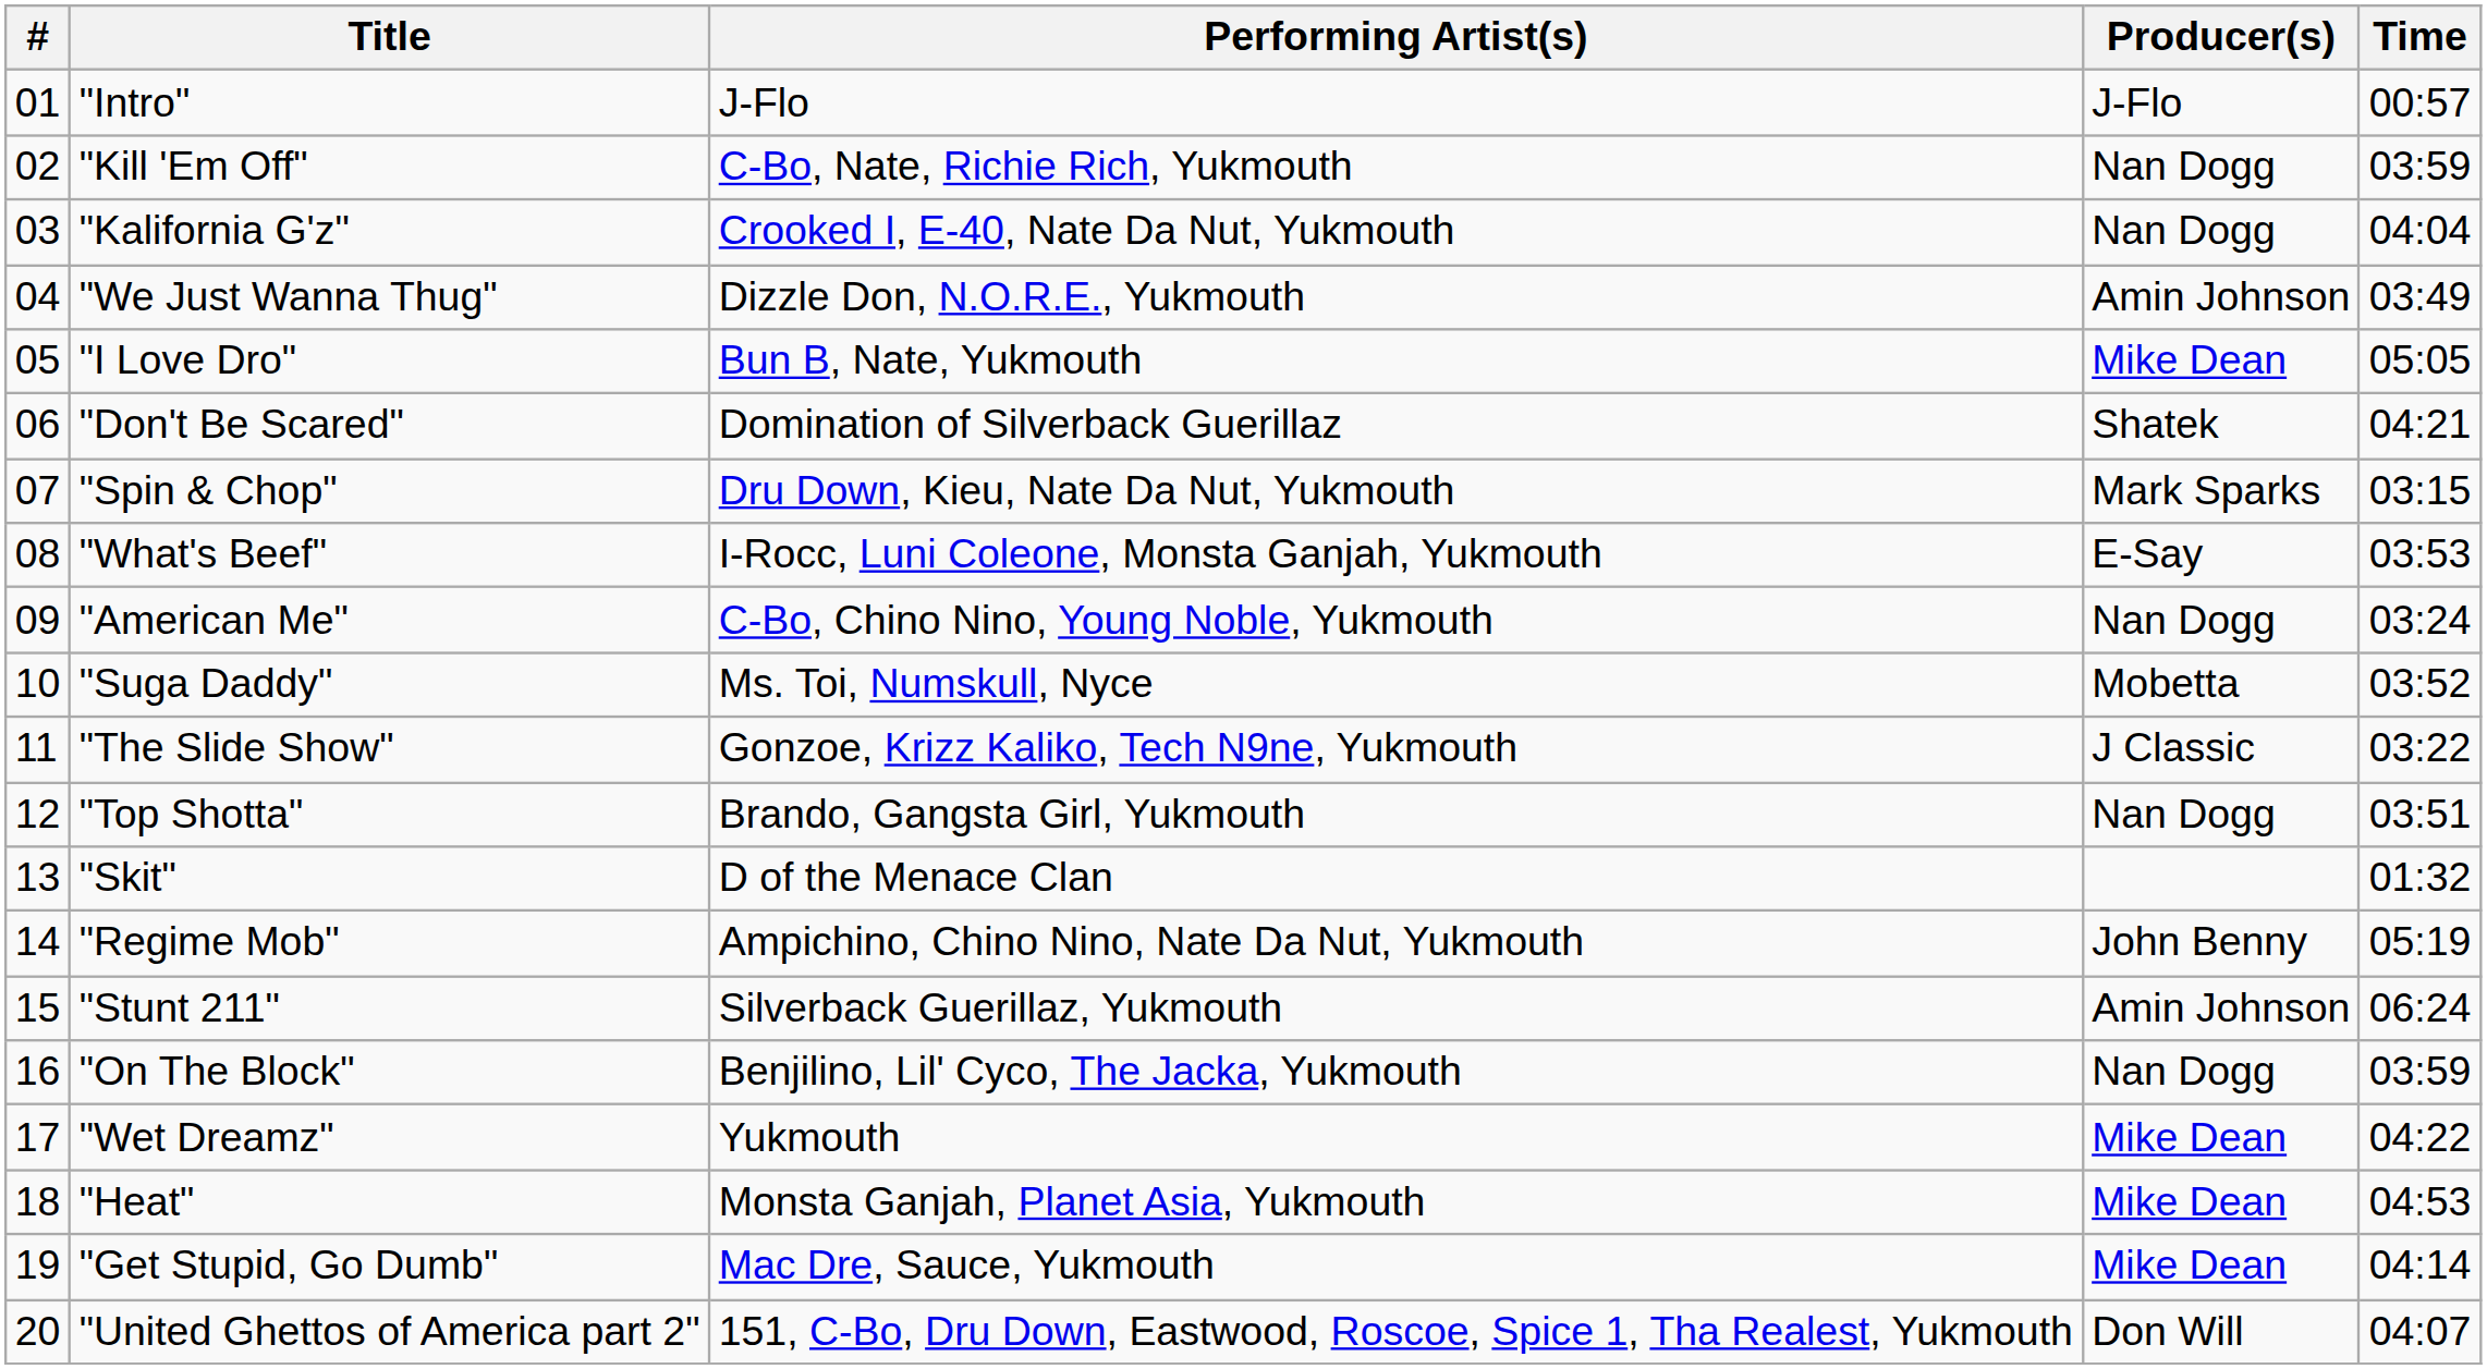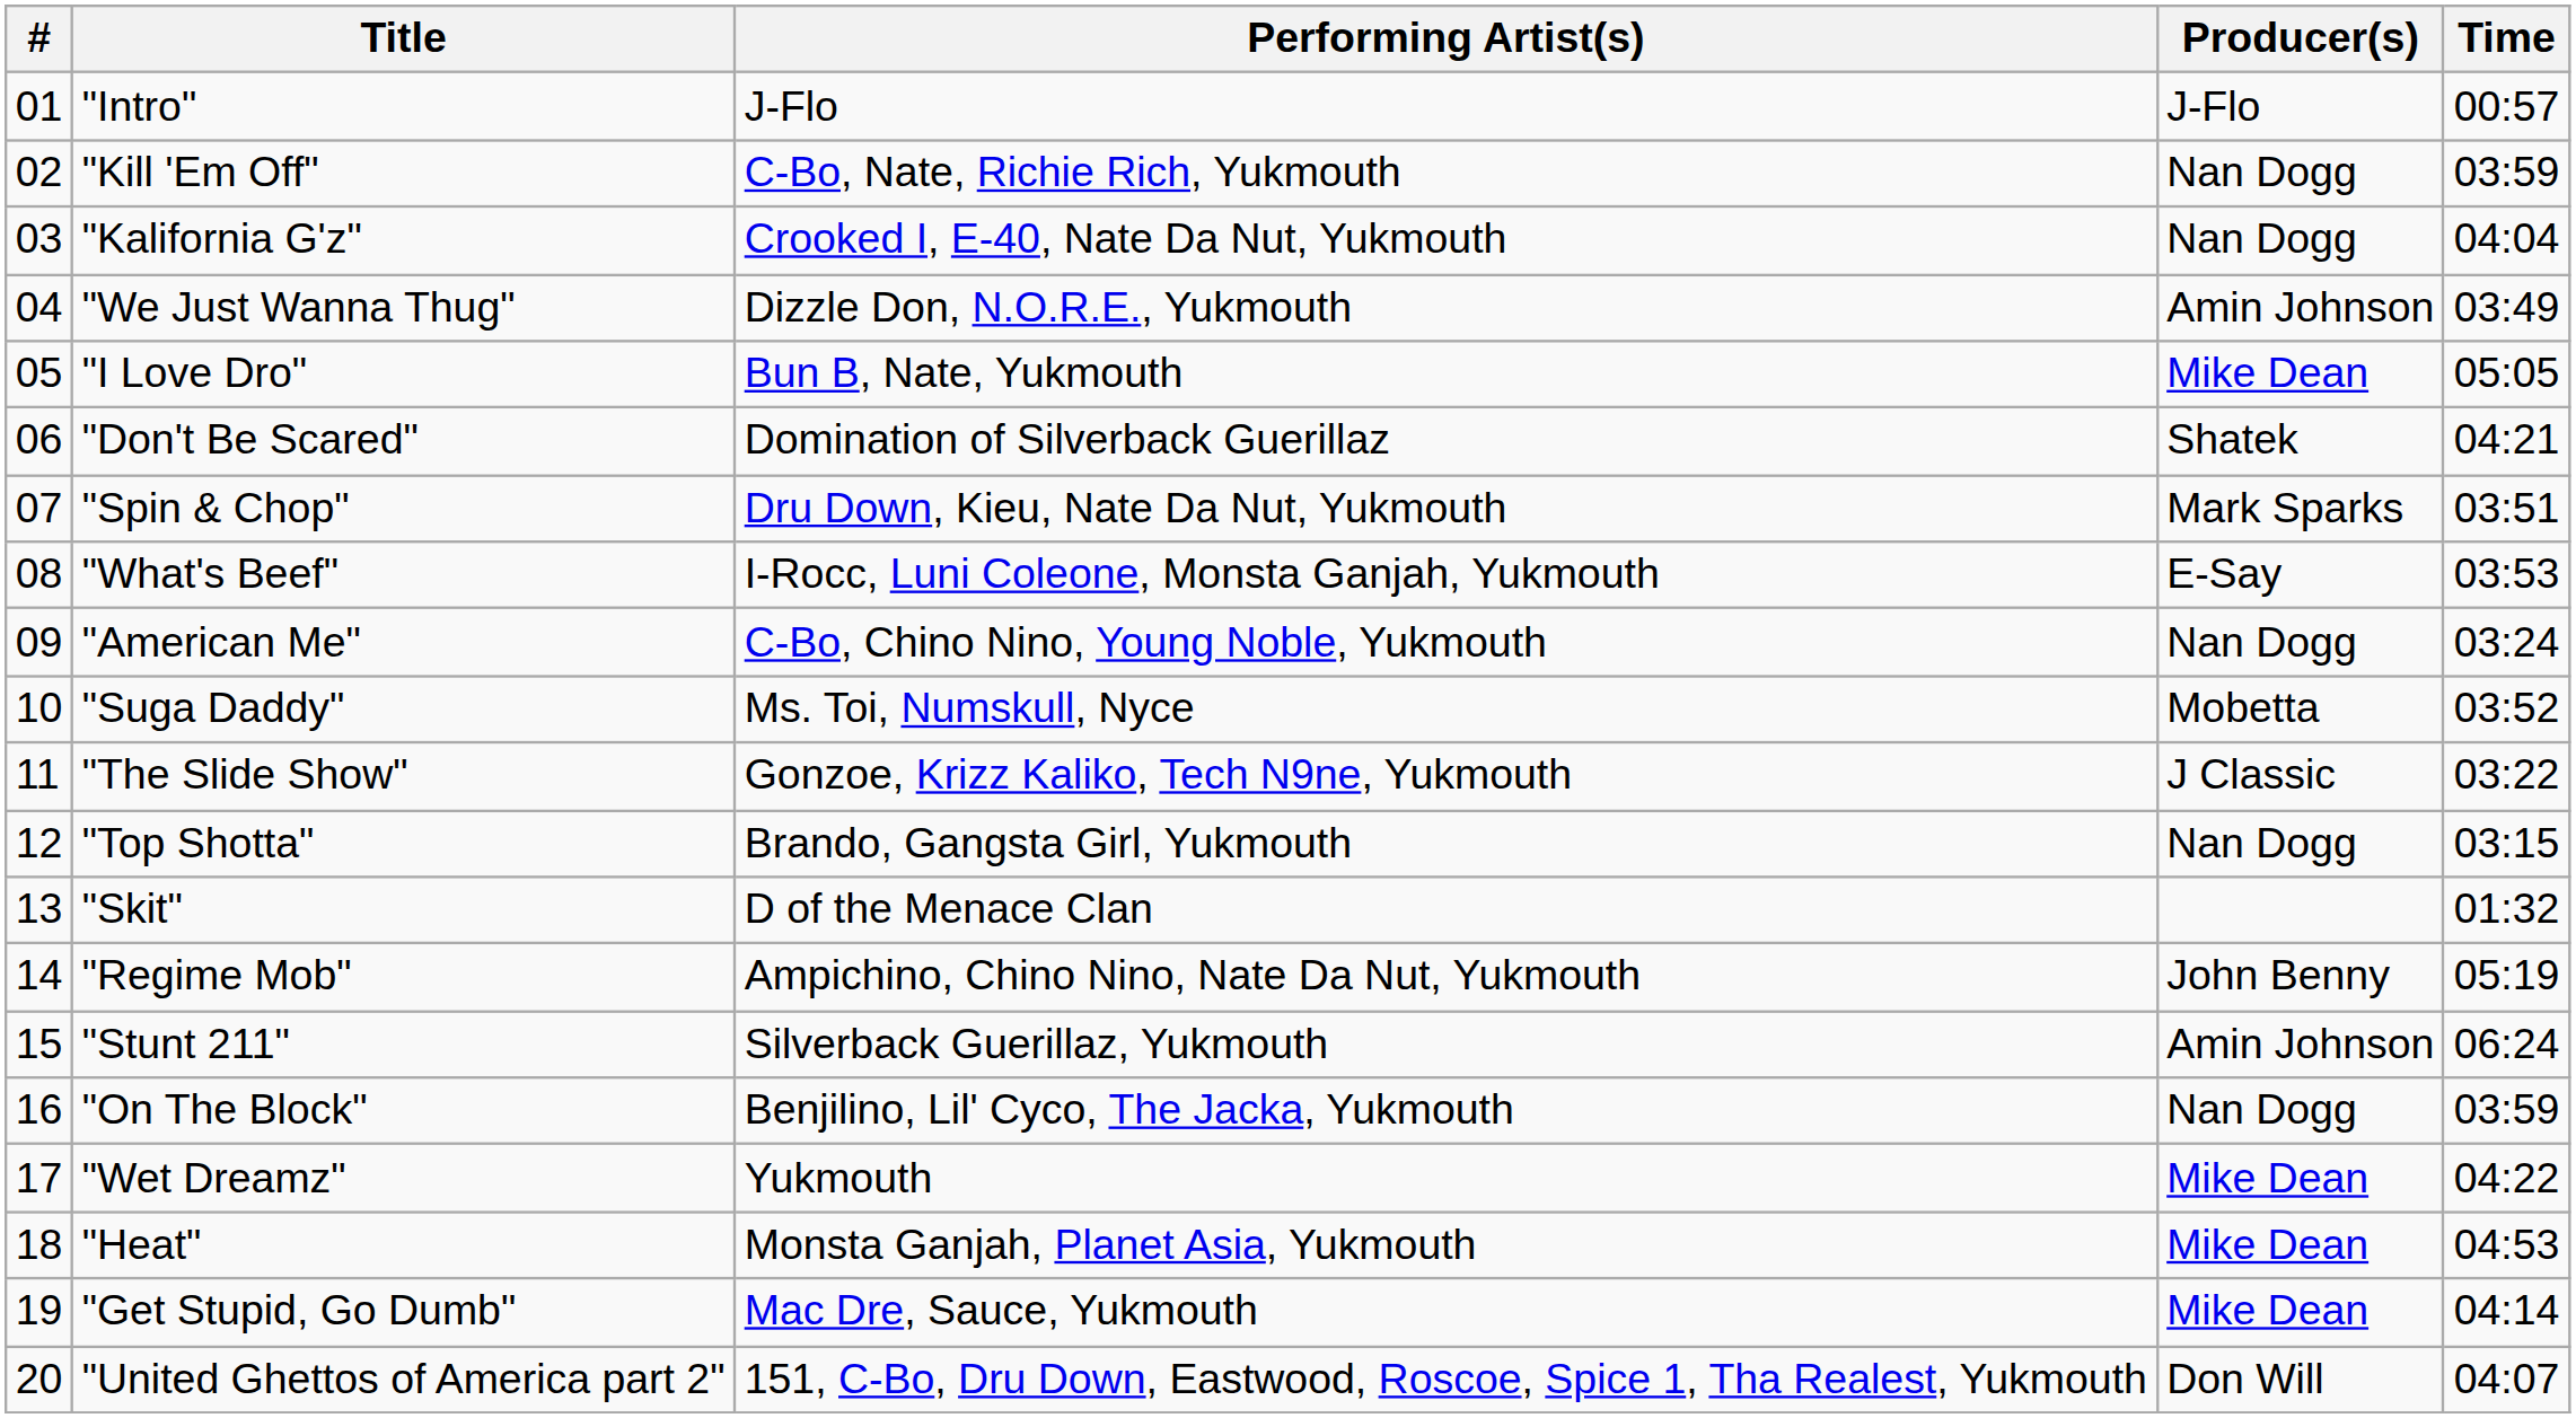 <table class="wikitable">
 <tr>
 <th align="center">#</th>
 <th align="center">Title</th>
 <th align="center">Performing Artist(s)</th>
 <th align="center">Producer(s)</th>
 <th align="center">Time</th>
 </tr>
 <tr>
 <td>01</td>
 <td>"Intro"</td>
 <td>J-Flo</td>
 <td>J-Flo</td>
 <td>00:57</td>
 </tr>
 <tr>
 <td>02</td>
 <td>"Kill 'Em Off"</td>
 <td><a href='#'>C-Bo</a>, Nate, <a href='#'>Richie Rich</a>, Yukmouth</td>
 <td>Nan Dogg</td>
 <td>03:59</td>
 </tr>
 <tr>
 <td>03</td>
 <td>"Kalifornia G'z"</td>
 <td><a href='#'>Crooked I</a>, <a href='#'>E-40</a>, Nate Da Nut, Yukmouth</td>
 <td>Nan Dogg</td>
 <td>04:04</td>
 </tr>
 <tr>
 <td>04</td>
 <td>"We Just Wanna Thug"</td>
 <td>Dizzle Don, <a href='#'>N.O.R.E.</a>, Yukmouth</td>
 <td>Amin Johnson</td>
 <td>03:49</td>
 </tr>
 <tr>
 <td>05</td>
 <td>"I Love Dro"</td>
 <td><a href='#'>Bun B</a>, Nate, Yukmouth</td>
 <td><a href='#'>Mike Dean</a></td>
 <td>05:05</td>
 </tr>
 <tr>
 <td>06</td>
 <td>"Don't Be Scared"</td>
 <td>Domination of Silverback Guerillaz</td>
 <td>Shatek</td>
 <td>04:21</td>
 </tr>
 <tr>
 <td>07</td>
 <td>"Spin & Chop"</td>
 <td><a href='#'>Dru Down</a>, Kieu, Nate Da Nut, Yukmouth</td>
 <td>Mark Sparks</td>
-<td>03:15</td>
+<td>03:51</td>
 </tr>
 <tr>
 <td>08</td>
 <td>"What's Beef"</td>
 <td>I-Rocc, <a href='#'>Luni Coleone</a>, Monsta Ganjah, Yukmouth</td>
 <td>E-Say</td>
 <td>03:53</td>
 </tr>
 <tr>
 <td>09</td>
 <td>"American Me"</td>
 <td><a href='#'>C-Bo</a>, Chino Nino, <a href='#'>Young Noble</a>, Yukmouth</td>
 <td>Nan Dogg</td>
 <td>03:24</td>
 </tr>
 <tr>
 <td>10</td>
 <td>"Suga Daddy"</td>
 <td>Ms. Toi, <a href='#'>Numskull</a>, Nyce</td>
 <td>Mobetta</td>
 <td>03:52</td>
 </tr>
 <tr>
 <td>11</td>
 <td>"The Slide Show"</td>
 <td>Gonzoe, <a href='#'>Krizz Kaliko</a>, <a href='#'>Tech N9ne</a>, Yukmouth</td>
 <td>J Classic</td>
 <td>03:22</td>
 </tr>
 <tr>
 <td>12</td>
 <td>"Top Shotta"</td>
 <td>Brando, Gangsta Girl, Yukmouth</td>
 <td>Nan Dogg</td>
-<td>03:51</td>
+<td>03:15</td>
 </tr>
 <tr>
 <td>13</td>
 <td>"Skit"</td>
 <td>D of the Menace Clan</td>
 <td></td>
 <td>01:32</td>
 </tr>
 <tr>
 <td>14</td>
 <td>"Regime Mob"</td>
 <td>Ampichino, Chino Nino, Nate Da Nut, Yukmouth</td>
 <td>John Benny</td>
 <td>05:19</td>
 </tr>
 <tr>
 <td>15</td>
 <td>"Stunt 211"</td>
 <td>Silverback Guerillaz, Yukmouth</td>
 <td>Amin Johnson</td>
 <td>06:24</td>
 </tr>
 <tr>
 <td>16</td>
 <td>"On The Block"</td>
 <td>Benjilino, Lil' Cyco, <a href='#'>The Jacka</a>, Yukmouth</td>
 <td>Nan Dogg</td>
 <td>03:59</td>
 </tr>
 <tr>
 <td>17</td>
 <td>"Wet Dreamz"</td>
 <td>Yukmouth</td>
 <td><a href='#'>Mike Dean</a></td>
 <td>04:22</td>
 </tr>
 <tr>
 <td>18</td>
 <td>"Heat"</td>
 <td>Monsta Ganjah, <a href='#'>Planet Asia</a>, Yukmouth</td>
 <td><a href='#'>Mike Dean</a></td>
 <td>04:53</td>
 </tr>
 <tr>
 <td>19</td>
 <td>"Get Stupid, Go Dumb"</td>
 <td><a href='#'>Mac Dre</a>, Sauce, Yukmouth</td>
 <td><a href='#'>Mike Dean</a></td>
 <td>04:14</td>
 </tr>
 <tr>
 <td>20</td>
 <td>"United Ghettos of America part 2"</td>
 <td>151, <a href='#'>C-Bo</a>, <a href='#'>Dru Down</a>, Eastwood, <a href='#'>Roscoe</a>, <a href='#'>Spice 1</a>, <a href='#'>Tha Realest</a>, Yukmouth</td>
 <td>Don Will</td>
 <td>04:07</td>
 </tr>
 <tr>
 </tr>
 </table>
